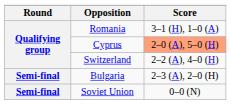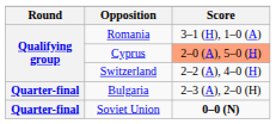 <table class="wikitable plainrowheaders" style="text-align:center;margin-left:1em;float:right">
 <tr>
 </tr>
 <tr>
 <th scope=col width="100">Round</th>
 <th scope=col width="110">Opposition</th>
 <th scope=col width="125">Score</th>
 </tr>
 <tr>
 <th scope=row style="text-align:center" rowspan=3><a href='#'>Qualifying group</a></th>
 <td><a href='#'>Romania</a></td>
 <td>3–1 (<a href='#'>H</a>), 1–0 (<a href='#'>A</a>)</td>
 </tr>
 <tr>
 <td><a href='#'>Cyprus</a></td>
 <td style="background: lightsalmon;">2–0 (<a href='#'>A</a>), 5–0 (<a href='#'>H</a>)</td>
 </tr>
 <tr>
 <td><a href='#'>Switzerland</a></td>
 <td>2–2 (<a href='#'>A</a>), 4–0 (<a href='#'>H</a>)</td>
 </tr>
 <tr>
-<th scope=row style="text-align:center"><a href='#'>Semi-final</a></th>
+<th scope=row style="text-align:center"><a href='#'>Quarter-final</a></th>
 <td><a href='#'>Bulgaria</a></td>
 <td>2–3 (<a href='#'>A</a>), 2–0 (H)</td>
 </tr>
 <tr>
-<th scope=row style="text-align:center"><a href='#'>Semi-final</a></th>
+<th scope=row style="text-align:center"><a href='#'>Quarter-final</a></th>
 <td><a href='#'>Soviet Union</a></td>
-<td>0–0  (N)</td>
+<td><strong>0–0  (N)</strong></td>
 </tr>
 </table>
